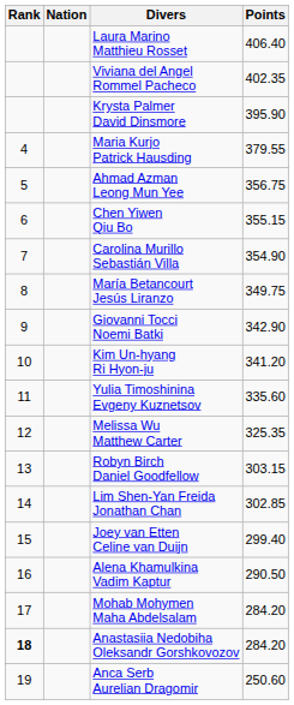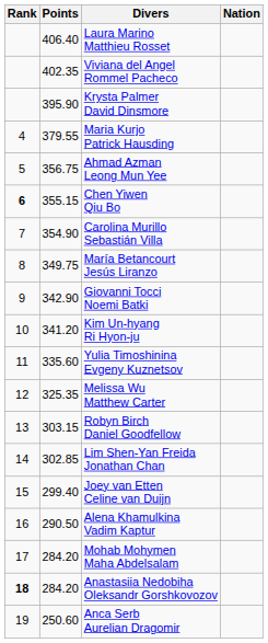 <table class="wikitable sortable" style="text-align:center">
 <tr>
 <th>Rank</th>
+<th>Points</th>
+<th>Divers</th>
 <th>Nation</th>
-<th>Divers</th>
-<th>Points</th>
 </tr>
 <tr>
 <td></td>
+<td>406.40</td>
+<td align=left><a href='#'>Laura Marino</a><br><a href='#'>Matthieu Rosset</a></td>
 <td align=left></td>
-<td align=left><a href='#'>Laura Marino</a><br><a href='#'>Matthieu Rosset</a></td>
-<td>406.40</td>
 </tr>
 <tr>
 <td></td>
+<td>402.35</td>
+<td align=left><a href='#'>Viviana del Angel</a><br><a href='#'>Rommel Pacheco</a></td>
 <td align=left></td>
-<td align=left><a href='#'>Viviana del Angel</a><br><a href='#'>Rommel Pacheco</a></td>
-<td>402.35</td>
 </tr>
 <tr>
 <td></td>
+<td>395.90</td>
+<td align=left><a href='#'>Krysta Palmer</a><br><a href='#'>David Dinsmore</a></td>
 <td align=left></td>
-<td align=left><a href='#'>Krysta Palmer</a><br><a href='#'>David Dinsmore</a></td>
-<td>395.90</td>
 </tr>
 <tr>
 <td>4</td>
+<td>379.55</td>
+<td align=left><a href='#'>Maria Kurjo</a><br><a href='#'>Patrick Hausding</a></td>
 <td align=left></td>
-<td align=left><a href='#'>Maria Kurjo</a><br><a href='#'>Patrick Hausding</a></td>
-<td>379.55</td>
 </tr>
 <tr>
 <td>5</td>
+<td>356.75</td>
+<td align=left><a href='#'>Ahmad Azman</a><br><a href='#'>Leong Mun Yee</a></td>
 <td align=left></td>
-<td align=left><a href='#'>Ahmad Azman</a><br><a href='#'>Leong Mun Yee</a></td>
-<td>356.75</td>
 </tr>
 <tr>
-<td>6</td>
+<td><strong>6</strong></td>
+<td>355.15</td>
+<td align=left><a href='#'>Chen Yiwen</a><br><a href='#'>Qiu Bo</a></td>
 <td align=left></td>
-<td align=left><a href='#'>Chen Yiwen</a><br><a href='#'>Qiu Bo</a></td>
-<td>355.15</td>
 </tr>
 <tr>
 <td>7</td>
+<td>354.90</td>
+<td align=left><a href='#'>Carolina Murillo</a><br><a href='#'>Sebastián Villa</a></td>
 <td align=left></td>
-<td align=left><a href='#'>Carolina Murillo</a><br><a href='#'>Sebastián Villa</a></td>
-<td>354.90</td>
 </tr>
 <tr>
 <td>8</td>
+<td>349.75</td>
+<td align=left><a href='#'>María Betancourt</a><br><a href='#'>Jesús Liranzo</a></td>
 <td align=left></td>
-<td align=left><a href='#'>María Betancourt</a><br><a href='#'>Jesús Liranzo</a></td>
-<td>349.75</td>
 </tr>
 <tr>
 <td>9</td>
+<td>342.90</td>
+<td align=left><a href='#'>Giovanni Tocci</a><br><a href='#'>Noemi Batki</a></td>
 <td align=left></td>
-<td align=left><a href='#'>Giovanni Tocci</a><br><a href='#'>Noemi Batki</a></td>
-<td>342.90</td>
 </tr>
 <tr>
 <td>10</td>
+<td>341.20</td>
+<td align=left><a href='#'>Kim Un-hyang</a><br><a href='#'>Ri Hyon-ju</a></td>
 <td align=left></td>
-<td align=left><a href='#'>Kim Un-hyang</a><br><a href='#'>Ri Hyon-ju</a></td>
-<td>341.20</td>
 </tr>
 <tr>
 <td>11</td>
+<td>335.60</td>
+<td align=left><a href='#'>Yulia Timoshinina</a><br><a href='#'>Evgeny Kuznetsov</a></td>
 <td align=left></td>
-<td align=left><a href='#'>Yulia Timoshinina</a><br><a href='#'>Evgeny Kuznetsov</a></td>
-<td>335.60</td>
 </tr>
 <tr>
 <td>12</td>
+<td>325.35</td>
+<td align=left><a href='#'>Melissa Wu</a><br><a href='#'>Matthew Carter</a></td>
 <td align=left></td>
-<td align=left><a href='#'>Melissa Wu</a><br><a href='#'>Matthew Carter</a></td>
-<td>325.35</td>
 </tr>
 <tr>
 <td>13</td>
+<td>303.15</td>
+<td align=left><a href='#'>Robyn Birch</a><br><a href='#'>Daniel Goodfellow</a></td>
 <td align=left></td>
-<td align=left><a href='#'>Robyn Birch</a><br><a href='#'>Daniel Goodfellow</a></td>
-<td>303.15</td>
 </tr>
 <tr>
 <td>14</td>
+<td>302.85</td>
+<td align=left><a href='#'>Lim Shen-Yan Freida</a><br><a href='#'>Jonathan Chan</a></td>
 <td align=left></td>
-<td align=left><a href='#'>Lim Shen-Yan Freida</a><br><a href='#'>Jonathan Chan</a></td>
-<td>302.85</td>
 </tr>
 <tr>
 <td>15</td>
+<td>299.40</td>
+<td align=left><a href='#'>Joey van Etten</a><br><a href='#'>Celine van Duijn</a></td>
 <td align=left></td>
-<td align=left><a href='#'>Joey van Etten</a><br><a href='#'>Celine van Duijn</a></td>
-<td>299.40</td>
 </tr>
 <tr>
 <td>16</td>
+<td>290.50</td>
+<td align=left><a href='#'>Alena Khamulkina</a><br><a href='#'>Vadim Kaptur</a></td>
 <td align=left></td>
-<td align=left><a href='#'>Alena Khamulkina</a><br><a href='#'>Vadim Kaptur</a></td>
-<td>290.50</td>
 </tr>
 <tr>
 <td>17</td>
+<td>284.20</td>
+<td align=left><a href='#'>Mohab Mohymen</a><br><a href='#'>Maha Abdelsalam</a></td>
 <td align=left></td>
-<td align=left><a href='#'>Mohab Mohymen</a><br><a href='#'>Maha Abdelsalam</a></td>
-<td>284.20</td>
 </tr>
 <tr>
 <td><strong>18</strong></td>
+<td>284.20</td>
+<td align=left><a href='#'>Anastasiia Nedobiha</a><br><a href='#'>Oleksandr Gorshkovozov</a></td>
 <td align=left></td>
-<td align=left><a href='#'>Anastasiia Nedobiha</a><br><a href='#'>Oleksandr Gorshkovozov</a></td>
-<td>284.20</td>
 </tr>
 <tr>
 <td>19</td>
+<td>250.60</td>
+<td align=left><a href='#'>Anca Serb</a><br><a href='#'>Aurelian Dragomir</a></td>
 <td align=left></td>
-<td align=left><a href='#'>Anca Serb</a><br><a href='#'>Aurelian Dragomir</a></td>
-<td>250.60</td>
 </tr>
 </table>
